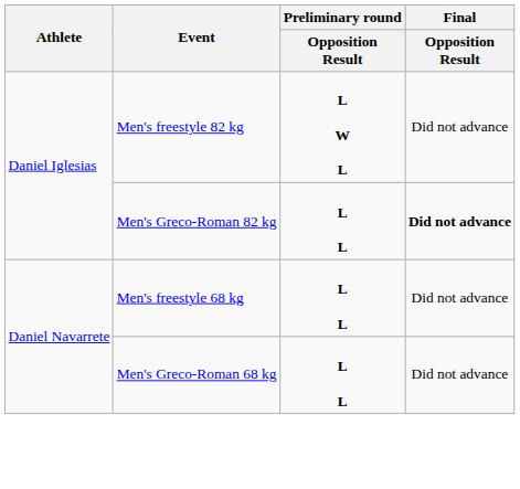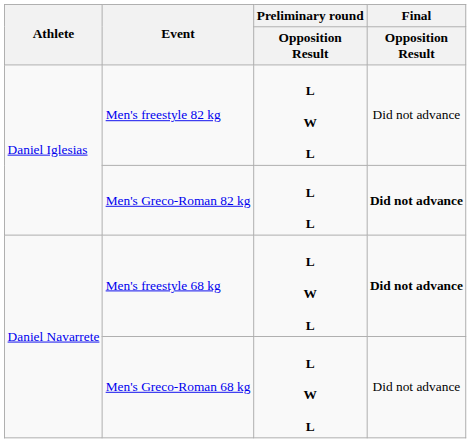 <table class="wikitable" border="1" style="font-size:90%">
 <tr>
 <th rowspan=2>Athlete</th>
 <th rowspan=2>Event</th>
 <th>Preliminary round</th>
 <th>Final</th>
 </tr>
 <tr>
 <th>Opposition<br>Result</th>
 <th>Opposition<br>Result</th>
 </tr>
 <tr>
 <td rowspan=2><a href='#'>Daniel Iglesias</a></td>
 <td><a href='#'>Men's freestyle 82 kg</a></td>
 <td align=center> <br> <strong>L</strong><br> <br> <strong>W</strong><br> <br> <strong>L</strong></td>
 <td align=center>Did not advance</td>
 </tr>
 <tr>
 <td><a href='#'>Men's Greco-Roman 82 kg</a></td>
 <td align=center> <br> <strong>L</strong><br> <br> <strong>L</strong></td>
 <td align=center><strong>Did not advance</strong></td>
 </tr>
 <tr>
 <td rowspan=2><a href='#'>Daniel Navarrete</a></td>
 <td><a href='#'>Men's freestyle 68 kg</a></td>
-<td align=center> <br> <strong>L</strong><br> <br> <strong>L</strong></td>
-<td align=center>Did not advance</td>
+<td align=center> <br> <strong>L</strong><br> <br> <strong>W</strong><br> <br> <strong>L</strong></td>
+<td align=center><strong>Did not advance</strong></td>
 </tr>
 <tr>
 <td><a href='#'>Men's Greco-Roman 68 kg</a></td>
-<td align=center> <br> <strong>L</strong><br> <br> <strong>L</strong></td>
+<td align=center> <br> <strong>L</strong><br> <br> <strong>W</strong><br> <br> <strong>L</strong></td>
 <td align=center>Did not advance</td>
 </tr>
 </table>
